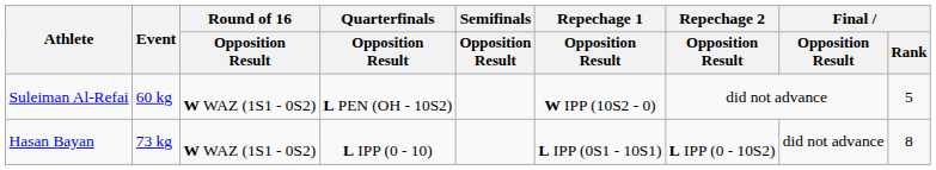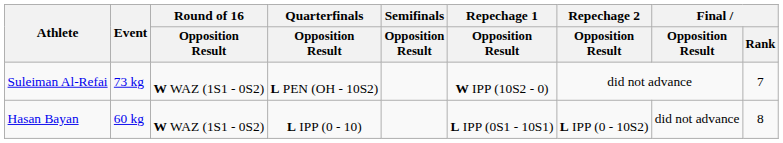 <table class="wikitable" style="font-size:90%">
 <tr>
 <th rowspan="2">Athlete</th>
 <th rowspan="2">Event</th>
 <th>Round of 16</th>
 <th>Quarterfinals</th>
 <th>Semifinals</th>
 <th>Repechage 1</th>
 <th>Repechage 2</th>
 <th colspan=2>Final / </th>
 </tr>
 <tr style="font-size:95%">
 <th>Opposition<br>Result</th>
 <th>Opposition<br>Result</th>
 <th>Opposition<br>Result</th>
 <th>Opposition<br>Result</th>
 <th>Opposition<br>Result</th>
 <th>Opposition<br>Result</th>
 <th>Rank</th>
 </tr>
 <tr align=center>
 <td align=left><a href='#'>Suleiman Al-Refai</a></td>
-<td align=left><a href='#'>60 kg</a></td>
+<td align=left><a href='#'>73 kg</a></td>
 <td><br><strong>W</strong> WAZ (1S1 - 0S2)</td>
 <td><br><strong>L</strong> PEN (OH - 10S2)</td>
 <td></td>
 <td><br><strong>W</strong> IPP (10S2 - 0)</td>
 <td colspan=2>did not advance</td>
-<td>5</td>
+<td>7</td>
 </tr>
 <tr align=center>
 <td align=left><a href='#'>Hasan Bayan</a></td>
-<td align=left><a href='#'>73 kg</a></td>
+<td align=left><a href='#'>60 kg</a></td>
 <td><br><strong>W</strong> WAZ (1S1 - 0S2)</td>
 <td><br><strong>L</strong> IPP (0 - 10)</td>
 <td></td>
 <td><br><strong>L</strong> IPP (0S1 - 10S1)</td>
 <td><br><strong>L</strong> IPP (0 - 10S2)</td>
 <td colspan=1>did not advance</td>
 <td>8</td>
 </tr>
 </table>
